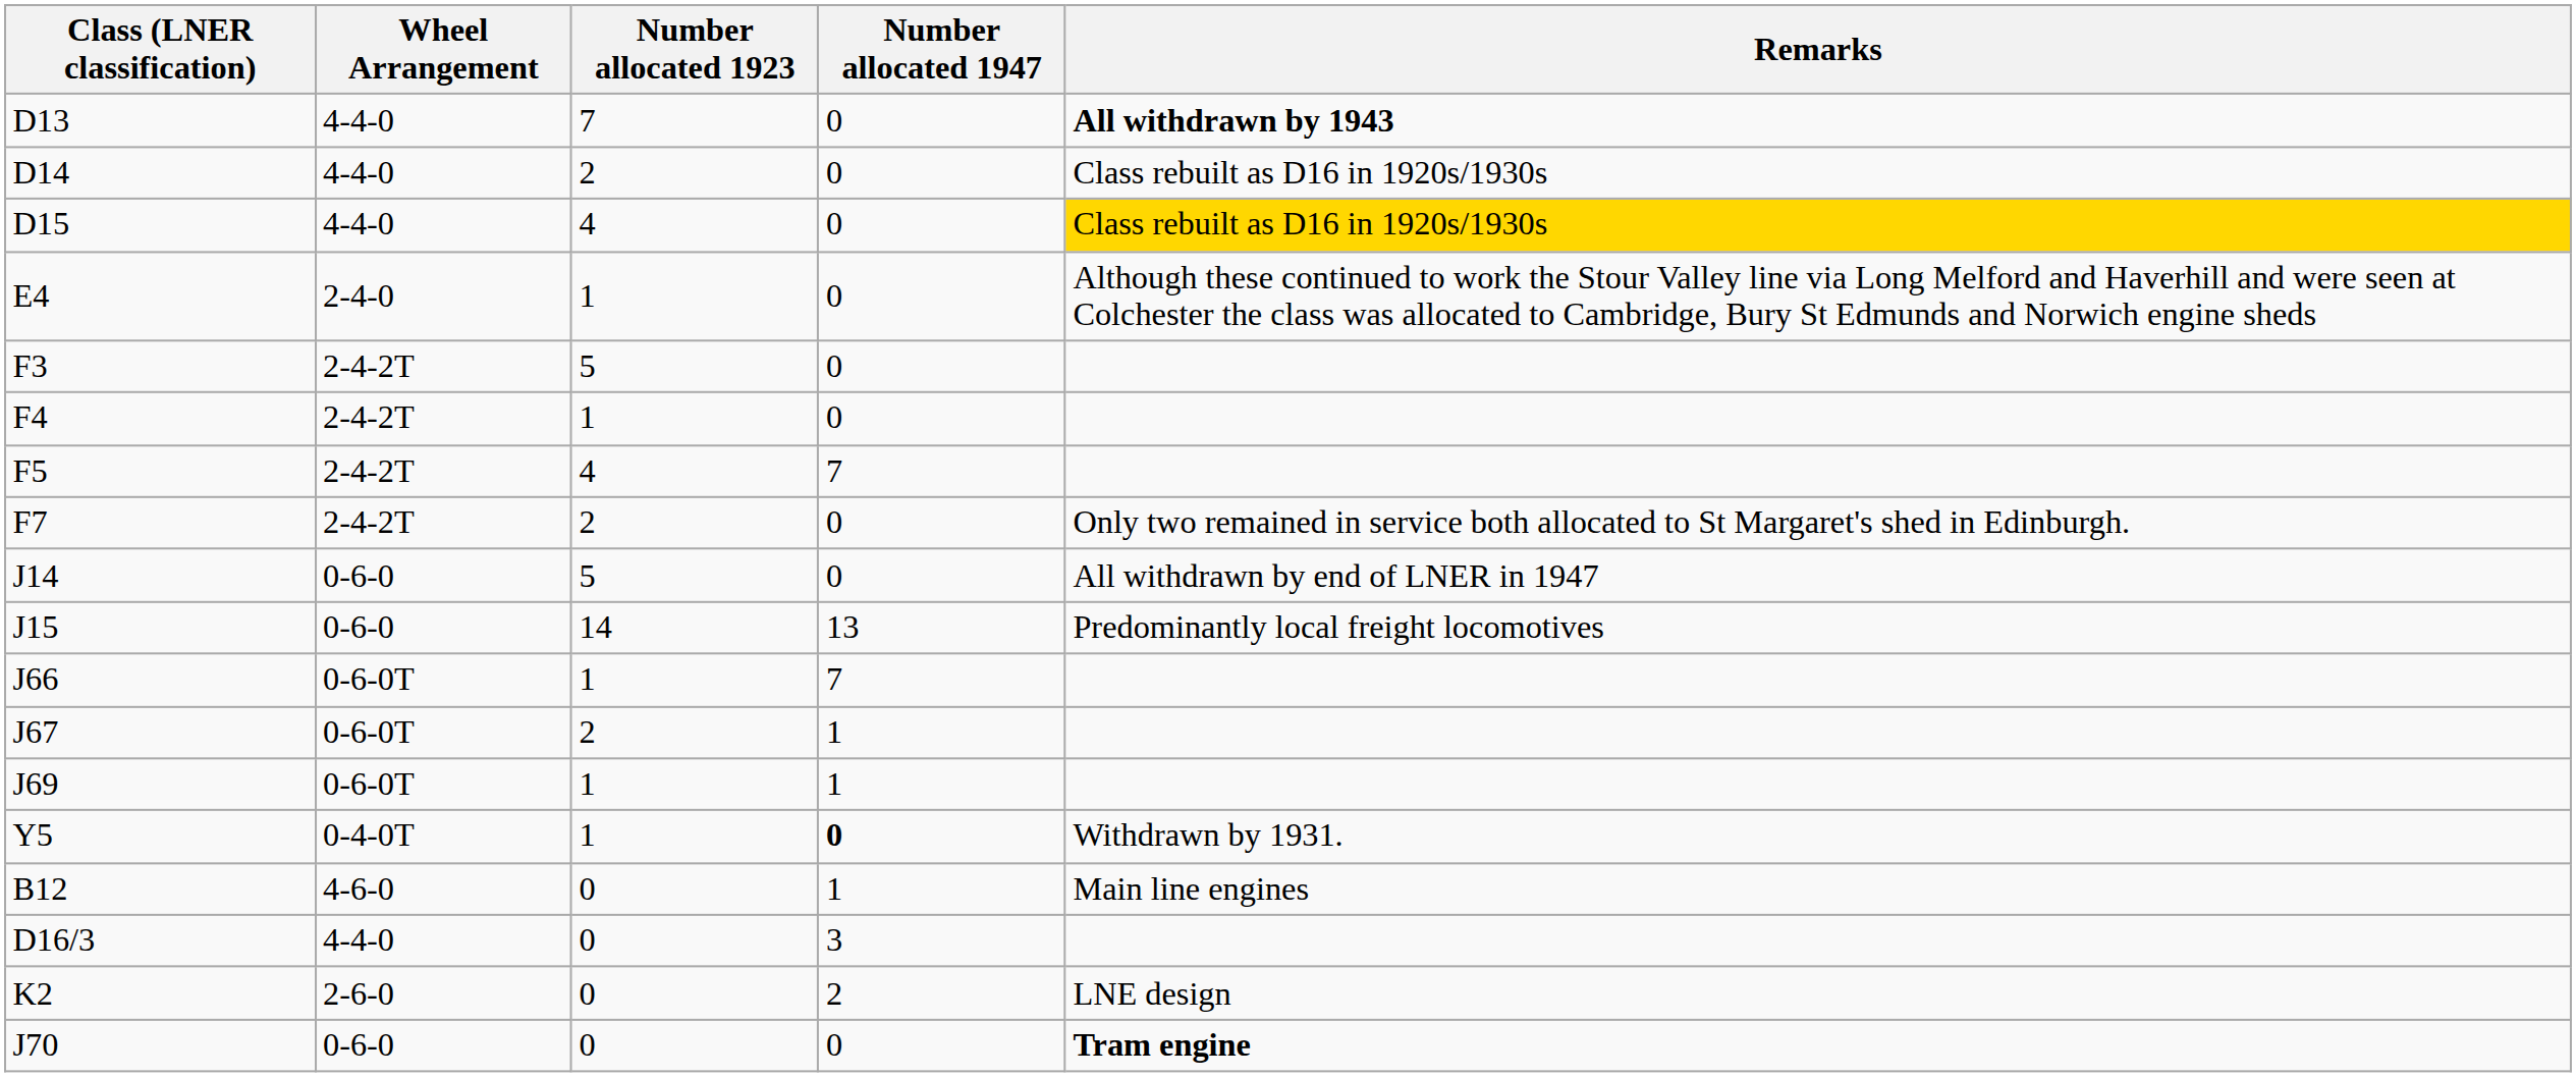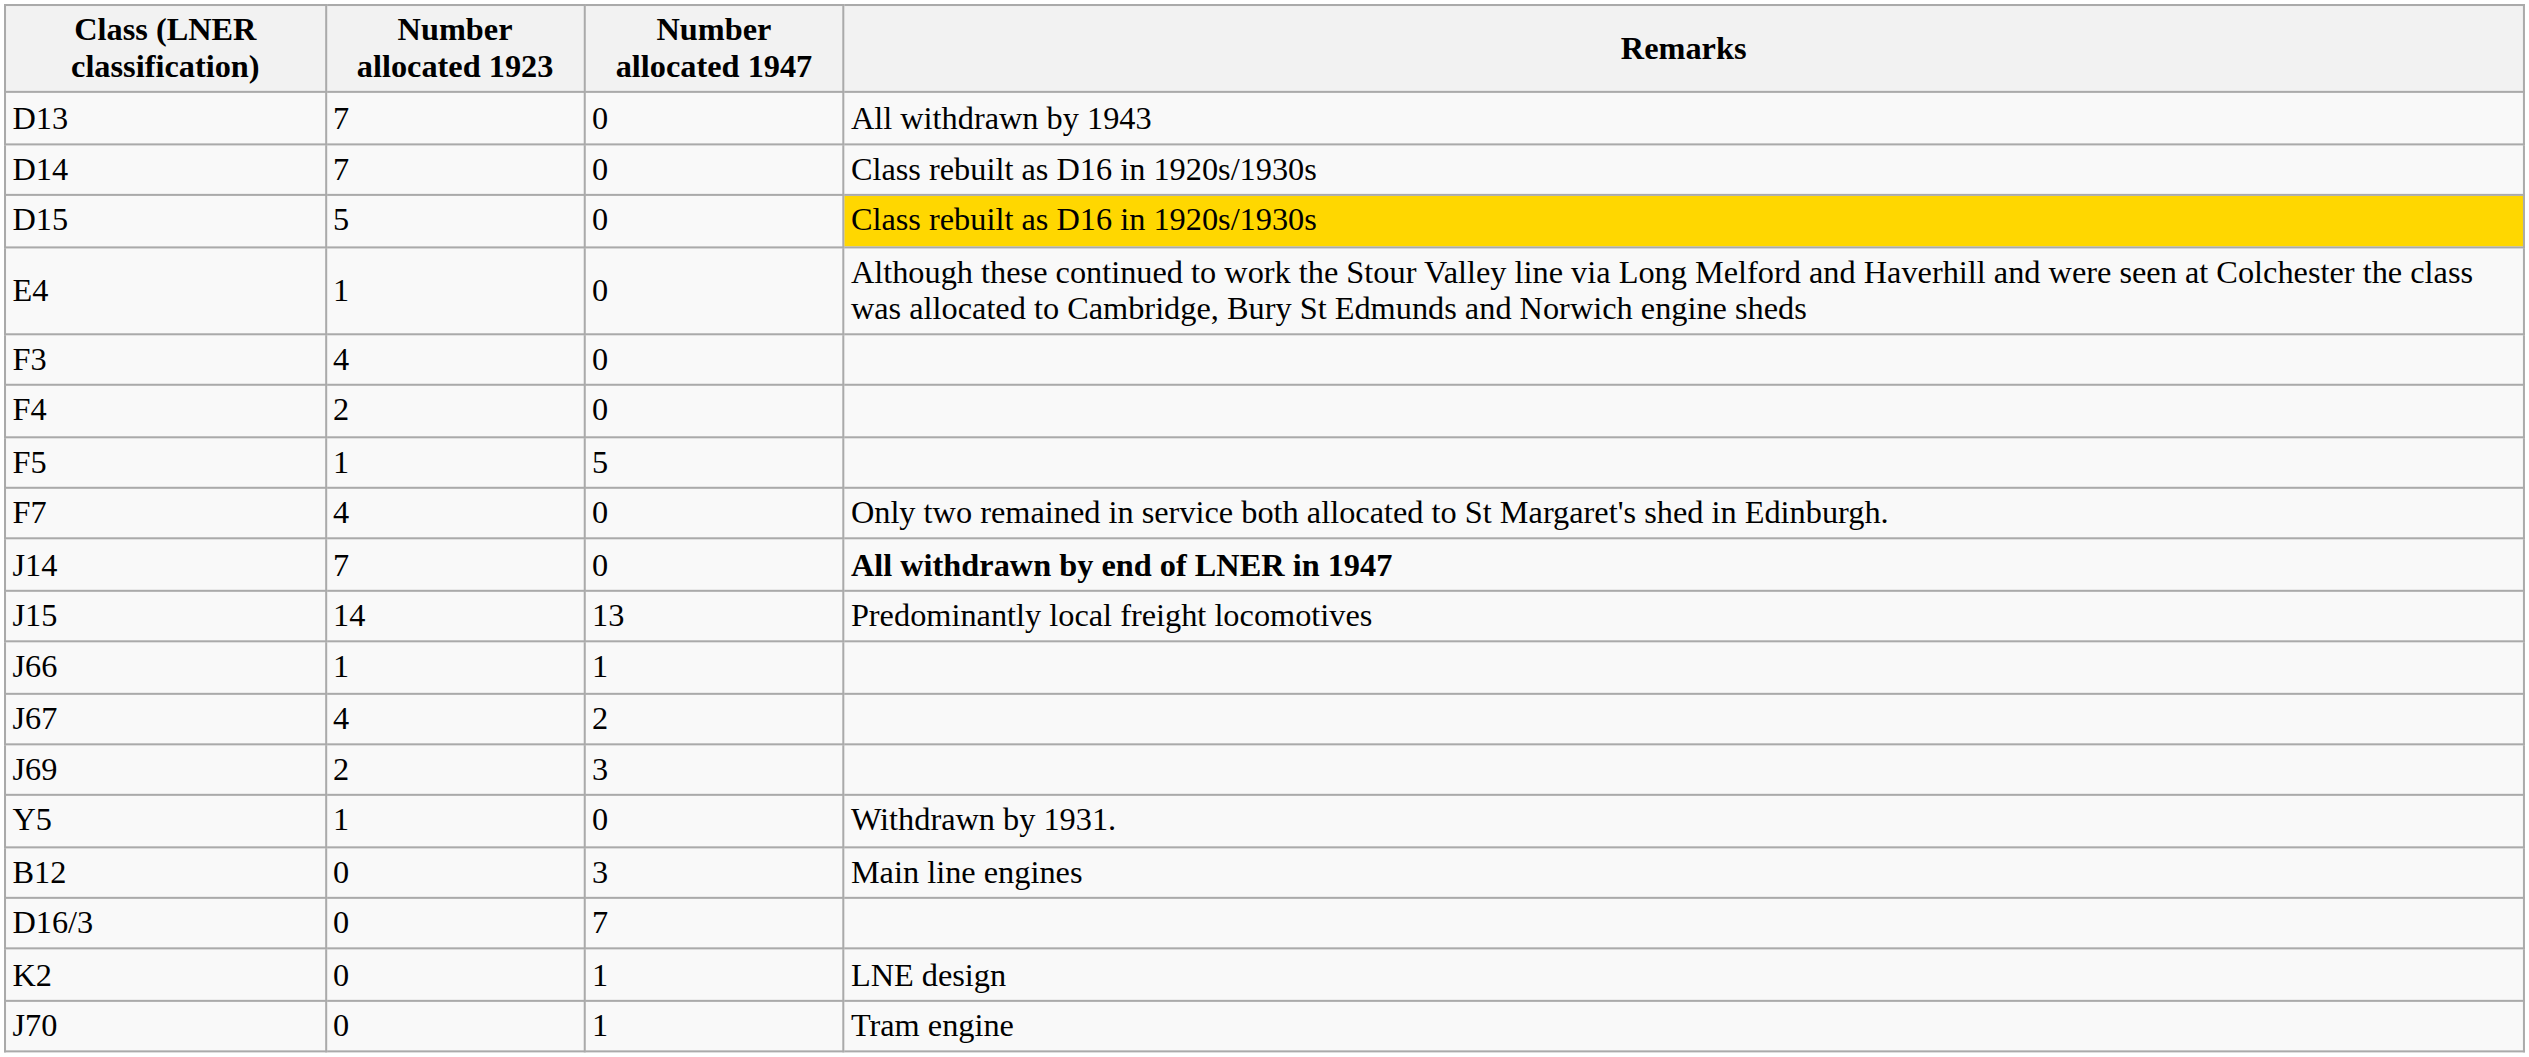 <table class="wikitable sortable">
 <tr>
 <th>Class (LNER classification)</th>
-<th>Wheel Arrangement</th>
 <th>Number allocated 1923</th>
 <th>Number allocated 1947</th>
 <th>Remarks</th>
 </tr>
 <tr>
 <td>D13</td>
-<td>4-4-0</td>
 <td>7</td>
 <td>0</td>
-<td><strong>All withdrawn by 1943</strong></td>
+<td>All withdrawn by 1943</td>
 </tr>
 <tr>
 <td>D14</td>
-<td>4-4-0</td>
-<td>2</td>
+<td>7</td>
 <td>0</td>
 <td>Class rebuilt as D16 in 1920s/1930s</td>
 </tr>
 <tr>
 <td>D15</td>
-<td>4-4-0</td>
-<td>4</td>
+<td>5</td>
 <td>0</td>
 <td style="background: gold;">Class rebuilt as D16 in 1920s/1930s</td>
 </tr>
 <tr>
 <td>E4</td>
-<td>2-4-0</td>
 <td>1</td>
 <td>0</td>
 <td>Although these continued to work the Stour Valley line via Long Melford and Haverhill and were seen at Colchester the class was allocated to Cambridge, Bury St Edmunds and Norwich engine sheds</td>
 </tr>
 <tr>
 <td>F3</td>
-<td>2-4-2T</td>
-<td>5</td>
+<td>4</td>
 <td>0</td>
 <td></td>
 </tr>
 <tr>
 <td>F4</td>
-<td>2-4-2T</td>
-<td>1</td>
+<td>2</td>
 <td>0</td>
 <td></td>
 </tr>
 <tr>
 <td>F5</td>
-<td>2-4-2T</td>
-<td>4</td>
-<td>7</td>
+<td>1</td>
+<td>5</td>
 <td></td>
 </tr>
 <tr>
 <td>F7</td>
-<td>2-4-2T</td>
-<td>2</td>
+<td>4</td>
 <td>0</td>
 <td>Only two remained in service both allocated to St Margaret's shed in Edinburgh.</td>
 </tr>
 <tr>
 <td>J14</td>
-<td>0-6-0</td>
-<td>5</td>
+<td>7</td>
 <td>0</td>
-<td>All withdrawn by end of LNER in 1947</td>
+<td><strong>All withdrawn by end of LNER in 1947</strong></td>
 </tr>
 <tr>
 <td>J15</td>
-<td>0-6-0</td>
 <td>14</td>
 <td>13</td>
 <td>Predominantly local freight locomotives</td>
 </tr>
 <tr>
 <td>J66</td>
-<td>0-6-0T</td>
-<td>1</td>
-<td>7</td>
-<td></td>
-</tr>
-<tr>
-<td>J67</td>
-<td>0-6-0T</td>
-<td>2</td>
-<td>1</td>
-<td></td>
-</tr>
-<tr>
-<td>J69</td>
-<td>0-6-0T</td>
 <td>1</td>
 <td>1</td>
 <td></td>
 </tr>
 <tr>
+<td>J67</td>
+<td>4</td>
+<td>2</td>
+<td></td>
+</tr>
+<tr>
+<td>J69</td>
+<td>2</td>
+<td>3</td>
+<td></td>
+</tr>
+<tr>
 <td>Y5</td>
-<td>0-4-0T</td>
 <td>1</td>
-<td><strong>0</strong></td>
+<td>0</td>
 <td>Withdrawn by 1931.</td>
 </tr>
 <tr>
 <td>B12</td>
-<td>4-6-0</td>
 <td>0</td>
-<td>1</td>
+<td>3</td>
 <td>Main line engines</td>
 </tr>
 <tr>
 <td>D16/3</td>
-<td>4-4-0</td>
 <td>0</td>
-<td>3</td>
+<td>7</td>
 <td></td>
 </tr>
 <tr>
 <td>K2</td>
-<td>2-6-0</td>
 <td>0</td>
-<td>2</td>
+<td>1</td>
 <td>LNE design</td>
 </tr>
 <tr>
 <td>J70</td>
-<td>0-6-0</td>
 <td>0</td>
-<td>0</td>
-<td><strong>Tram engine</strong></td>
+<td>1</td>
+<td>Tram engine</td>
 </tr>
 </table>
